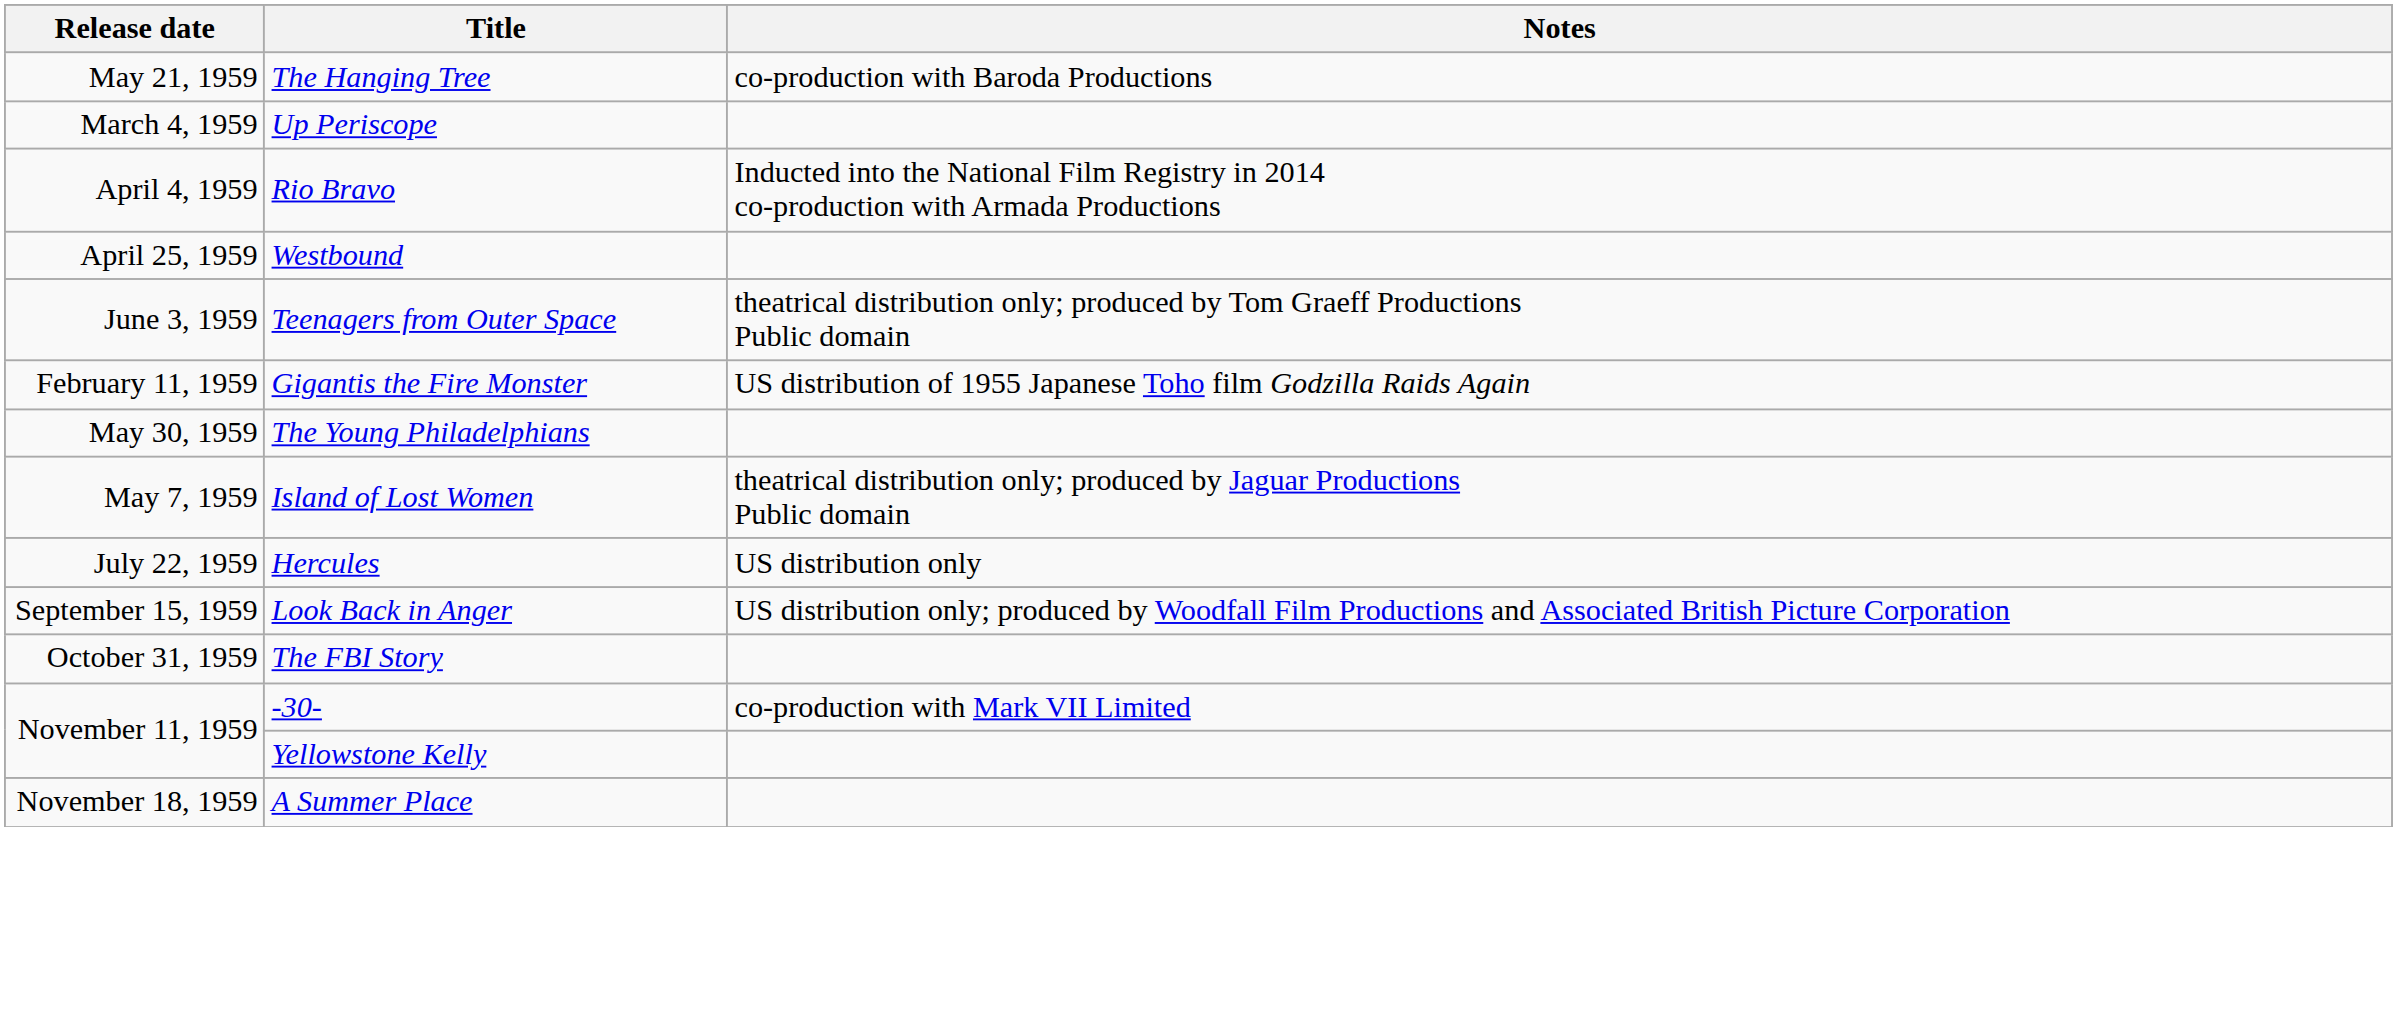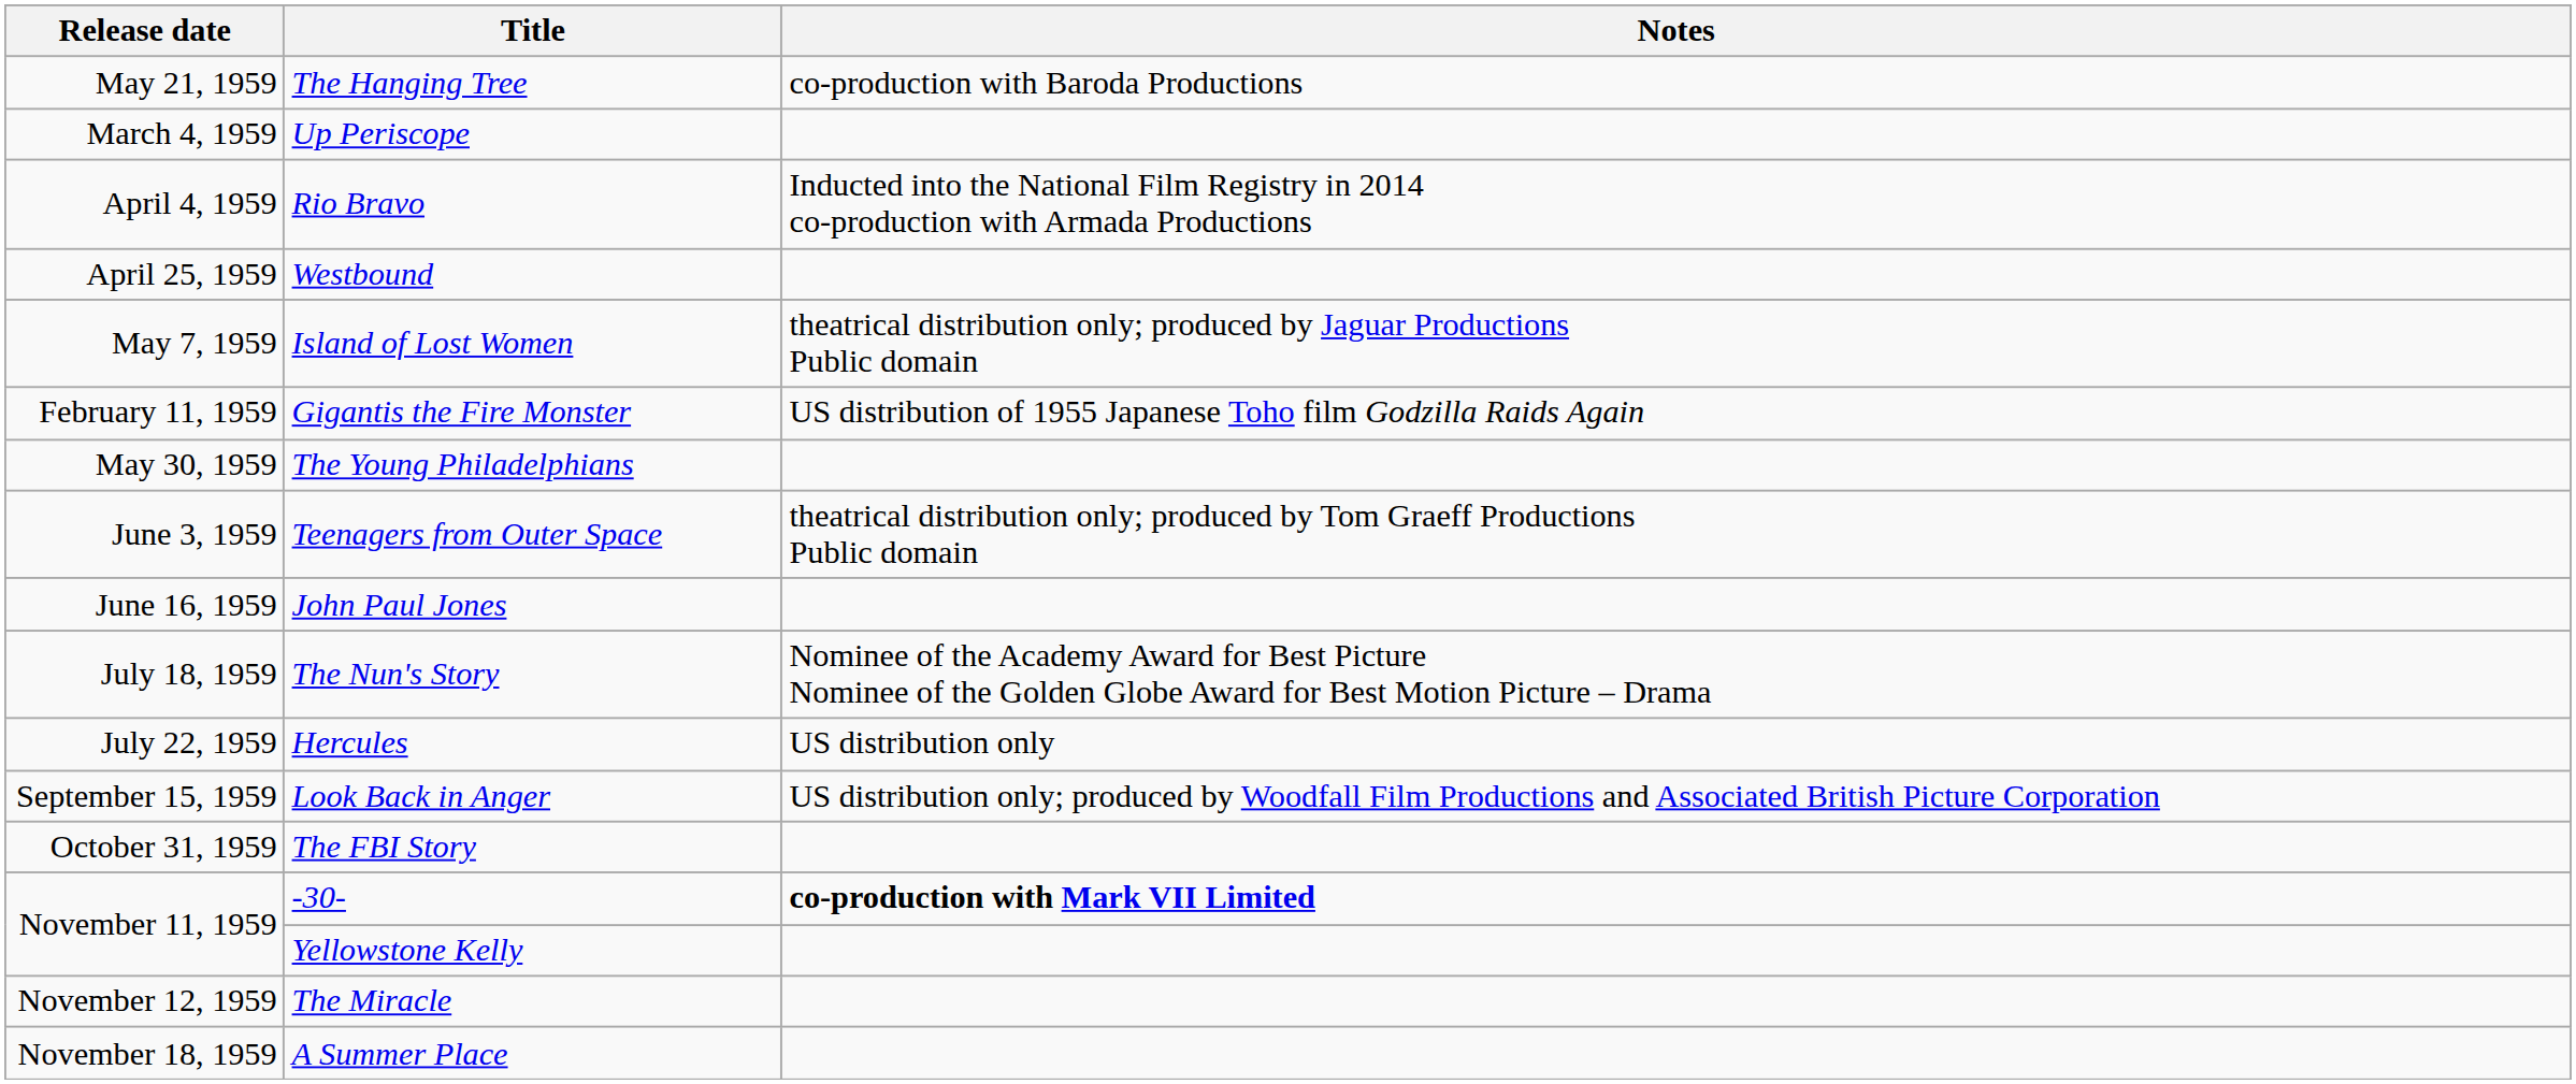 <table class="wikitable sortable" style="width:100%;">
 <tr>
 <th scope="col" style="width:130px;">Release date</th>
 <th>Title</th>
 <th>Notes</th>
 </tr>
 <tr>
 <td style="text-align:right;">May 21, 1959</td>
 <td><em><a href='#'>The Hanging Tree</a></em></td>
 <td>co-production with Baroda Productions</td>
 </tr>
 <tr>
 <td style="text-align:right;">March 4, 1959</td>
 <td><em><a href='#'>Up Periscope</a></em></td>
 <td></td>
 </tr>
 <tr>
 <td style="text-align:right;">April 4, 1959</td>
 <td><em><a href='#'>Rio Bravo</a></em></td>
 <td>Inducted into the National Film Registry in 2014<br>co-production with Armada Productions</td>
 </tr>
 <tr>
 <td style="text-align:right;">April 25, 1959</td>
 <td><em><a href='#'>Westbound</a></em></td>
 <td></td>
 </tr>
 <tr>
-<td style="text-align:right;">June 3, 1959</td>
-<td><em><a href='#'>Teenagers from Outer Space</a></em></td>
-<td>theatrical distribution only; produced by Tom Graeff Productions<br>Public domain</td>
+<td style="text-align:right;">May 7, 1959</td>
+<td><em><a href='#'>Island of Lost Women</a></em></td>
+<td>theatrical distribution only; produced by <a href='#'>Jaguar Productions</a><br>Public domain</td>
 </tr>
 <tr>
 <td style="text-align:right;">February 11, 1959</td>
 <td><em><a href='#'>Gigantis the Fire Monster</a></em></td>
 <td>US distribution of 1955 Japanese <a href='#'>Toho</a> film <em>Godzilla Raids Again</em></td>
 </tr>
 <tr>
 <td style="text-align:right;">May 30, 1959</td>
 <td><em><a href='#'>The Young Philadelphians</a></em></td>
 <td></td>
 </tr>
 <tr>
-<td style="text-align:right;">May 7, 1959</td>
-<td><em><a href='#'>Island of Lost Women</a></em></td>
-<td>theatrical distribution only; produced by <a href='#'>Jaguar Productions</a><br>Public domain</td>
+<td style="text-align:right;">June 3, 1959</td>
+<td><em><a href='#'>Teenagers from Outer Space</a></em></td>
+<td>theatrical distribution only; produced by Tom Graeff Productions<br>Public domain</td>
+</tr>
+<tr>
+<td style="text-align:right;">June 16, 1959</td>
+<td><em><a href='#'>John Paul Jones</a></em></td>
+<td></td>
+</tr>
+<tr>
+<td style="text-align:right;">July 18, 1959</td>
+<td><em><a href='#'>The Nun's Story</a></em></td>
+<td>Nominee of the Academy Award for Best Picture<br>Nominee of the Golden Globe Award for Best Motion Picture – Drama</td>
 </tr>
 <tr>
 <td style="text-align:right;">July 22, 1959</td>
 <td><em><a href='#'>Hercules</a></em></td>
 <td>US distribution only</td>
 </tr>
 <tr>
 <td style="text-align:right;">September 15, 1959</td>
 <td><em><a href='#'>Look Back in Anger</a></em></td>
 <td>US distribution only; produced by <a href='#'>Woodfall Film Productions</a> and <a href='#'>Associated British Picture Corporation</a></td>
 </tr>
 <tr>
 <td style="text-align:right;">October 31, 1959</td>
 <td><em><a href='#'>The FBI Story</a></em></td>
 <td></td>
 </tr>
 <tr>
 <td style="text-align:right;" rowspan="2">November 11, 1959</td>
 <td><em><a href='#'>-30-</a></em></td>
-<td>co-production with <a href='#'>Mark VII Limited</a></td>
+<td><strong>co-production with <a href='#'>Mark VII Limited</a></strong></td>
 </tr>
 <tr>
 <td><em><a href='#'>Yellowstone Kelly</a></em></td>
+<td></td>
+</tr>
+<tr>
+<td style="text-align:right;">November 12, 1959</td>
+<td><em><a href='#'>The Miracle</a></em></td>
 <td></td>
 </tr>
 <tr>
 <td style="text-align:right;">November 18, 1959</td>
 <td><em><a href='#'>A Summer Place</a></em></td>
 <td></td>
 </tr>
 </table>
